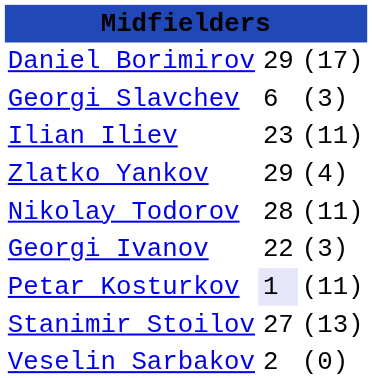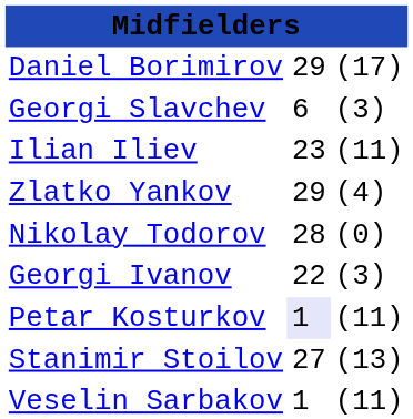 <table class="toccolours" border="0" cellpadding="2" cellspacing="0" align="left" style="margin:0.5em;">
 <tr>
 <th colspan="4" align="center" bgcolor="#2049B7"><span>Midfielders</span></th>
 </tr>
 <tr>
 <td> <a href='#'>Daniel Borimirov</a></td>
 <td>29</td>
 <td>(17)</td>
 </tr>
 <tr>
 <td> <a href='#'>Georgi Slavchev</a></td>
 <td>6</td>
 <td>(3)</td>
 </tr>
 <tr>
 <td> <a href='#'>Ilian Iliev</a></td>
 <td>23</td>
 <td>(11)</td>
 </tr>
 <tr>
 <td> <a href='#'>Zlatko Yankov</a></td>
 <td>29</td>
 <td>(4)</td>
 </tr>
 <tr>
 <td> <a href='#'>Nikolay Todorov</a></td>
 <td>28</td>
-<td>(11)</td>
+<td>(0)</td>
 </tr>
 <tr>
 <td> <a href='#'>Georgi Ivanov</a></td>
 <td>22</td>
 <td>(3)</td>
 </tr>
 <tr>
 <td> <a href='#'>Petar Kosturkov</a></td>
 <td style="background: lavender;">1</td>
 <td>(11)</td>
 </tr>
 <tr>
 <td> <a href='#'>Stanimir Stoilov</a></td>
 <td>27</td>
 <td>(13)</td>
 </tr>
 <tr>
 <td> <a href='#'>Veselin Sarbakov</a></td>
-<td>2</td>
-<td>(0)</td>
+<td>1</td>
+<td>(11)</td>
 </tr>
 <tr>
 </tr>
 </table>
